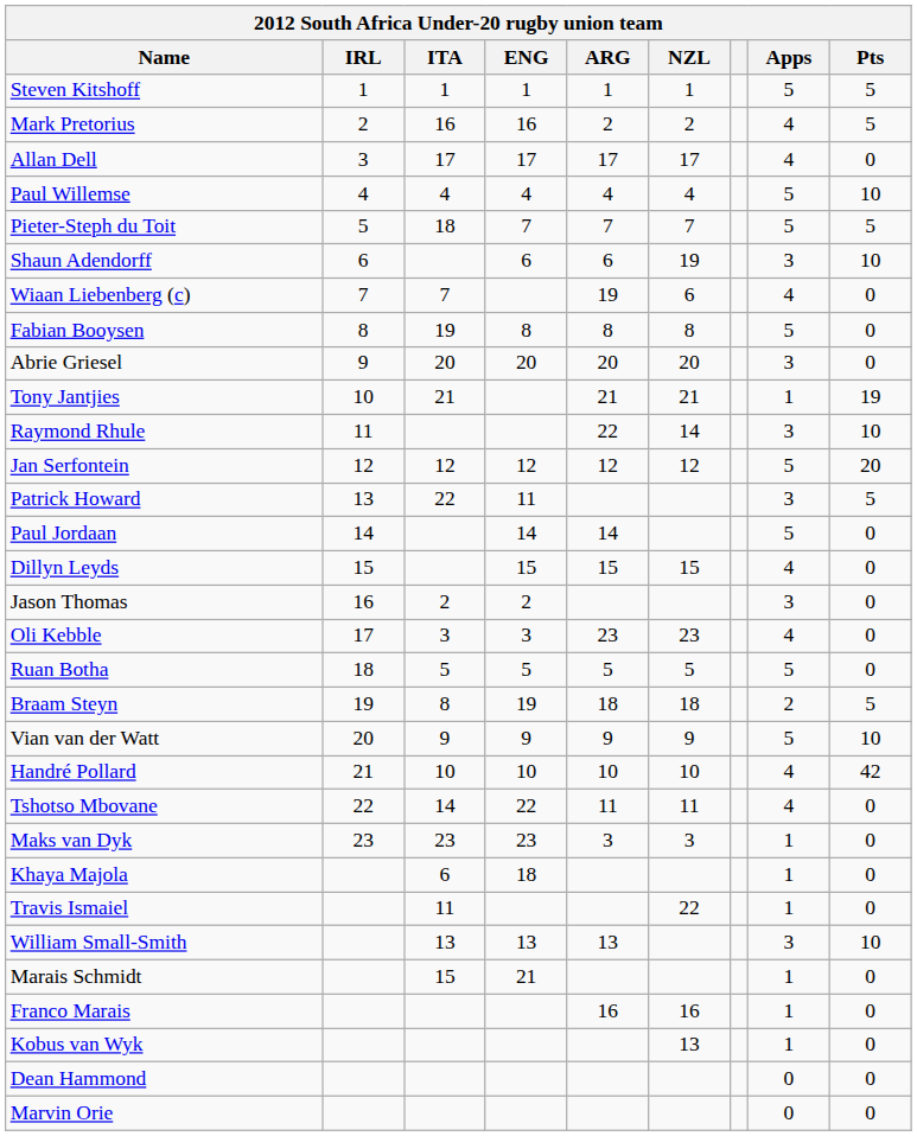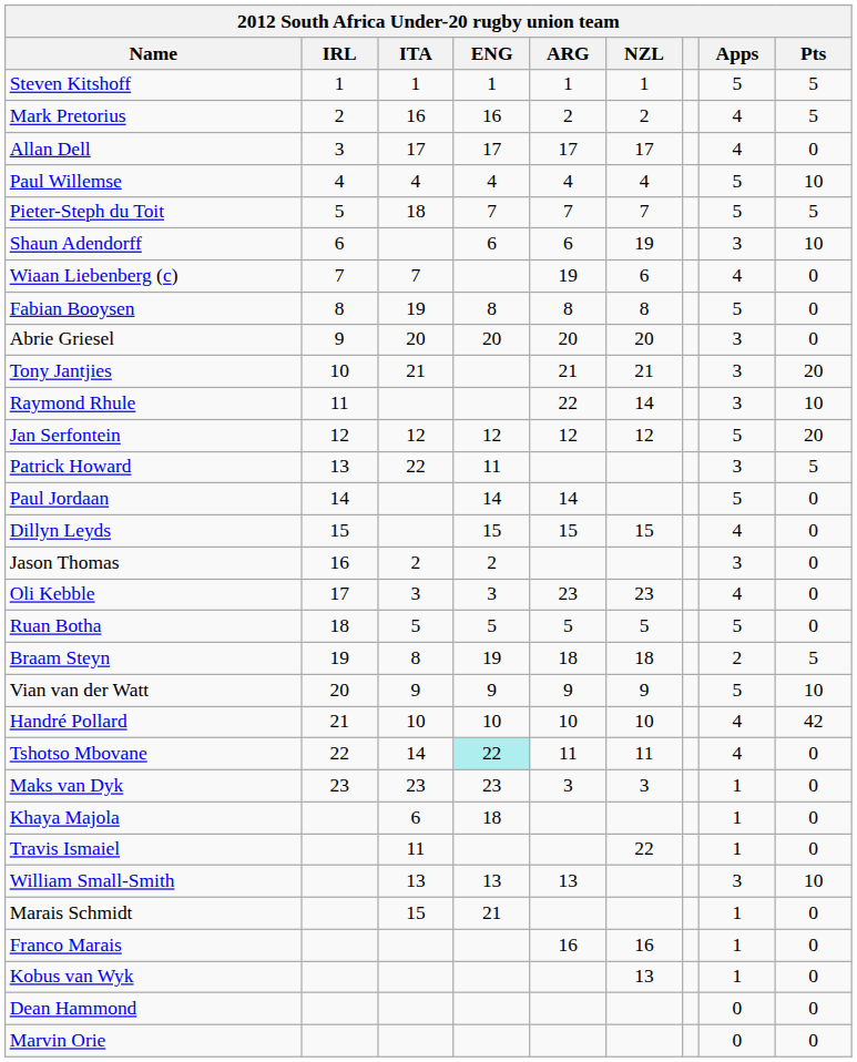 <table class="wikitable collapsible collapsed" style="text-align:center; font-size:90%; width:50%">
 <tr>
 <th colspan="100%">2012 South Africa Under-20 rugby union team</th>
 </tr>
 <tr>
 <th style="width:35%;">Name</th>
 <th style="width:9%;">IRL</th>
 <th style="width:9%;">ITA</th>
 <th style="width:9%;">ENG</th>
 <th style="width:9%;">ARG</th>
 <th style="width:9%;">NZL</th>
 <th style="width:2%;"></th>
 <th style="width:9%;">Apps</th>
 <th style="width:9%;">Pts</th>
 </tr>
 <tr>
 <td style="text-align:left;"><a href='#'>Steven Kitshoff</a></td>
 <td>1</td>
 <td>1</td>
 <td>1</td>
 <td>1</td>
 <td>1</td>
 <td></td>
 <td>5</td>
 <td>5</td>
 </tr>
 <tr>
 <td style="text-align:left;"><a href='#'>Mark Pretorius</a></td>
 <td>2</td>
 <td>16</td>
 <td>16 </td>
 <td>2</td>
 <td>2</td>
 <td></td>
 <td>4</td>
 <td>5</td>
 </tr>
 <tr>
 <td style="text-align:left;"><a href='#'>Allan Dell</a></td>
 <td>3</td>
 <td>17 </td>
 <td>17</td>
 <td>17 </td>
 <td>17 </td>
 <td></td>
 <td>4</td>
 <td>0</td>
 </tr>
 <tr>
 <td style="text-align:left;"><a href='#'>Paul Willemse</a></td>
 <td>4</td>
 <td>4</td>
 <td>4</td>
 <td>4</td>
 <td>4</td>
 <td></td>
 <td>5</td>
 <td>10</td>
 </tr>
 <tr>
 <td style="text-align:left;"><a href='#'>Pieter-Steph du Toit</a></td>
 <td>5</td>
 <td>18 </td>
 <td>7</td>
 <td>7</td>
 <td>7</td>
 <td></td>
 <td>5</td>
 <td>5</td>
 </tr>
 <tr>
 <td style="text-align:left;"><a href='#'>Shaun Adendorff</a></td>
 <td>6</td>
 <td></td>
 <td>6</td>
 <td>6</td>
 <td>19</td>
 <td></td>
 <td>3</td>
 <td>10</td>
 </tr>
 <tr>
 <td style="text-align:left;"><a href='#'>Wiaan Liebenberg</a> (<a href='#'>c</a>)</td>
 <td>7</td>
 <td>7</td>
 <td></td>
 <td>19 </td>
 <td>6</td>
 <td></td>
 <td>4</td>
 <td>0</td>
 </tr>
 <tr>
 <td style="text-align:left;"><a href='#'>Fabian Booysen</a></td>
 <td>8</td>
 <td>19 </td>
 <td>8</td>
 <td>8</td>
 <td>8</td>
 <td></td>
 <td>5</td>
 <td>0</td>
 </tr>
 <tr>
 <td style="text-align:left;">Abrie Griesel</td>
 <td>9</td>
 <td>20 </td>
 <td>20</td>
 <td>20 </td>
 <td>20</td>
 <td></td>
 <td>3</td>
 <td>0</td>
 </tr>
 <tr>
 <td style="text-align:left;"><a href='#'>Tony Jantjies</a></td>
 <td>10</td>
 <td>21 </td>
 <td></td>
 <td>21 </td>
 <td>21</td>
 <td></td>
-<td>1</td>
-<td>19</td>
+<td>3</td>
+<td>20</td>
 </tr>
 <tr>
 <td style="text-align:left;"><a href='#'>Raymond Rhule</a></td>
 <td>11</td>
 <td></td>
 <td></td>
 <td>22 </td>
 <td>14</td>
 <td></td>
 <td>3</td>
 <td>10</td>
 </tr>
 <tr>
 <td style="text-align:left;"><a href='#'>Jan Serfontein</a></td>
 <td>12</td>
 <td>12</td>
 <td>12</td>
 <td>12</td>
 <td>12</td>
 <td></td>
 <td>5</td>
 <td>20</td>
 </tr>
 <tr>
 <td style="text-align:left;"><a href='#'>Patrick Howard</a></td>
 <td>13</td>
 <td>22 </td>
 <td>11</td>
 <td></td>
 <td></td>
 <td></td>
 <td>3</td>
 <td>5</td>
 </tr>
 <tr>
 <td style="text-align:left;"><a href='#'>Paul Jordaan</a></td>
 <td>14</td>
 <td></td>
 <td>14</td>
 <td>14</td>
 <td></td>
 <td></td>
 <td>5</td>
 <td>0</td>
 </tr>
 <tr>
 <td style="text-align:left;"><a href='#'>Dillyn Leyds</a></td>
 <td>15</td>
 <td></td>
 <td>15</td>
 <td>15</td>
 <td>15</td>
 <td></td>
 <td>4</td>
 <td>0</td>
 </tr>
 <tr>
 <td style="text-align:left;">Jason Thomas</td>
 <td>16 </td>
 <td>2</td>
 <td>2</td>
 <td></td>
 <td></td>
 <td></td>
 <td>3</td>
 <td>0</td>
 </tr>
 <tr>
 <td style="text-align:left;"><a href='#'>Oli Kebble</a></td>
 <td>17 </td>
 <td>3</td>
 <td>3</td>
 <td>23 </td>
 <td>23</td>
 <td></td>
 <td>4</td>
 <td>0</td>
 </tr>
 <tr>
 <td style="text-align:left;"><a href='#'>Ruan Botha</a></td>
 <td>18 </td>
 <td>5</td>
 <td>5</td>
 <td>5</td>
 <td>5</td>
 <td></td>
 <td>5</td>
 <td>0</td>
 </tr>
 <tr>
 <td style="text-align:left;"><a href='#'>Braam Steyn</a></td>
 <td>19</td>
 <td>8</td>
 <td>19</td>
 <td>18 </td>
 <td>18</td>
 <td></td>
 <td>2</td>
 <td>5</td>
 </tr>
 <tr>
 <td style="text-align:left;">Vian van der Watt</td>
 <td>20 </td>
 <td>9</td>
 <td>9</td>
 <td>9</td>
 <td>9</td>
 <td></td>
 <td>5</td>
 <td>10</td>
 </tr>
 <tr>
 <td style="text-align:left;"><a href='#'>Handré Pollard</a></td>
 <td>21</td>
 <td>10</td>
 <td>10</td>
 <td>10</td>
 <td>10</td>
 <td></td>
 <td>4</td>
 <td>42</td>
 </tr>
 <tr>
 <td style="text-align:left;"><a href='#'>Tshotso Mbovane</a></td>
 <td>22 </td>
 <td>14</td>
-<td>22</td>
+<td style="background: paleturquoise;">22</td>
 <td>11</td>
 <td>11</td>
 <td></td>
 <td>4</td>
 <td>0</td>
 </tr>
 <tr>
 <td style="text-align:left;"><a href='#'>Maks van Dyk</a></td>
 <td>23 </td>
 <td>23</td>
 <td>23 </td>
 <td>3</td>
 <td>3</td>
 <td></td>
 <td>1</td>
 <td>0</td>
 </tr>
 <tr>
 <td style="text-align:left;"><a href='#'>Khaya Majola</a></td>
 <td></td>
 <td>6</td>
 <td>18</td>
 <td></td>
 <td></td>
 <td></td>
 <td>1</td>
 <td>0</td>
 </tr>
 <tr>
 <td style="text-align:left;"><a href='#'>Travis Ismaiel</a></td>
 <td></td>
 <td>11</td>
 <td></td>
 <td></td>
 <td>22</td>
 <td></td>
 <td>1</td>
 <td>0</td>
 </tr>
 <tr>
 <td style="text-align:left;"><a href='#'>William Small-Smith</a></td>
 <td></td>
 <td>13</td>
 <td>13</td>
 <td>13</td>
 <td></td>
 <td></td>
 <td>3</td>
 <td>10</td>
 </tr>
 <tr>
 <td style="text-align:left;">Marais Schmidt</td>
 <td></td>
 <td>15</td>
 <td>21</td>
 <td></td>
 <td></td>
 <td></td>
 <td>1</td>
 <td>0</td>
 </tr>
 <tr>
 <td style="text-align:left;"><a href='#'>Franco Marais</a></td>
 <td></td>
 <td></td>
 <td></td>
 <td>16 </td>
 <td>16</td>
 <td></td>
 <td>1</td>
 <td>0</td>
 </tr>
 <tr>
 <td style="text-align:left;"><a href='#'>Kobus van Wyk</a></td>
 <td></td>
 <td></td>
 <td></td>
 <td></td>
 <td>13</td>
 <td></td>
 <td>1</td>
 <td>0</td>
 </tr>
 <tr>
 <td style="text-align:left;"><a href='#'>Dean Hammond</a></td>
 <td></td>
 <td></td>
 <td></td>
 <td></td>
 <td></td>
 <td></td>
 <td>0</td>
 <td>0</td>
 </tr>
 <tr>
 <td style="text-align:left;"><a href='#'>Marvin Orie</a></td>
 <td></td>
 <td></td>
 <td></td>
 <td></td>
 <td></td>
 <td></td>
 <td>0</td>
 <td>0</td>
 </tr>
 </table>
